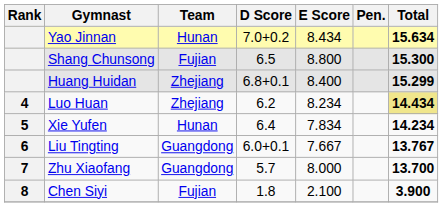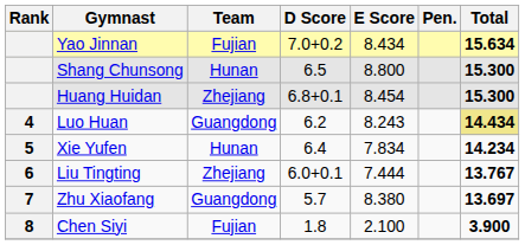 <table class="wikitable sortable" style="text-align:center; font-size:95%">
 <tr>
 <th>Rank</th>
 <th>Gymnast</th>
 <th>Team</th>
 <th>D Score</th>
 <th>E Score</th>
 <th>Pen.</th>
 <th>Total</th>
 </tr>
 <tr bgcolor=fffcaf>
 <th scope=row style="text-align:center"></th>
 <td align=left><a href='#'>Yao Jinnan</a></td>
-<td><a href='#'>Hunan</a></td>
+<td><a href='#'>Fujian</a></td>
 <td>7.0+0.2</td>
 <td>8.434</td>
 <td></td>
 <td><strong>15.634</strong></td>
 </tr>
 <tr bgcolor=e5e5e5>
 <th scope=row style="text-align:center"></th>
 <td align=left><a href='#'>Shang Chunsong</a></td>
-<td><a href='#'>Fujian</a></td>
+<td><a href='#'>Hunan</a></td>
 <td>6.5</td>
 <td>8.800</td>
 <td></td>
 <td><strong>15.300</strong></td>
 </tr>
 <tr bgcolor=e5e5e5>
 <th scope=row style="text-align:center"></th>
 <td align=left><a href='#'>Huang Huidan</a></td>
 <td><a href='#'>Zhejiang</a></td>
 <td>6.8+0.1</td>
-<td>8.400</td>
+<td>8.454</td>
 <td></td>
-<td><strong>15.299</strong></td>
+<td><strong>15.300</strong></td>
 </tr>
 <tr>
 <th scope=row style="text-align:center">4</th>
 <td align=left><a href='#'>Luo Huan</a></td>
-<td><a href='#'>Zhejiang</a></td>
+<td><a href='#'>Guangdong</a></td>
 <td>6.2</td>
-<td>8.234</td>
+<td>8.243</td>
 <td></td>
 <td style="background: khaki;"><strong>14.434</strong></td>
 </tr>
 <tr>
 <th scope=row style="text-align:center">5</th>
 <td align=left><a href='#'>Xie Yufen</a></td>
 <td><a href='#'>Hunan</a></td>
 <td>6.4</td>
 <td>7.834</td>
 <td></td>
 <td><strong>14.234</strong></td>
 </tr>
 <tr>
 <th scope=row style="text-align:center">6</th>
 <td align=left><a href='#'>Liu Tingting</a></td>
-<td><a href='#'>Guangdong</a></td>
+<td><a href='#'>Zhejiang</a></td>
 <td>6.0+0.1</td>
-<td>7.667</td>
+<td>7.444</td>
 <td></td>
 <td><strong>13.767</strong></td>
 </tr>
 <tr>
 <th scope=row style="text-align:center">7</th>
 <td align=left><a href='#'>Zhu Xiaofang</a></td>
 <td><a href='#'>Guangdong</a></td>
 <td>5.7</td>
-<td>8.000</td>
+<td>8.380</td>
 <td></td>
-<td><strong>13.700</strong></td>
+<td><strong>13.697</strong></td>
 </tr>
 <tr>
 <th scope=row style="text-align:center">8</th>
 <td align=left><a href='#'>Chen Siyi</a></td>
 <td><a href='#'>Fujian</a></td>
 <td>1.8</td>
 <td>2.100</td>
 <td></td>
 <td><strong>3.900</strong></td>
 </tr>
 <tr>
 </tr>
 </table>
